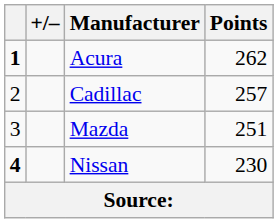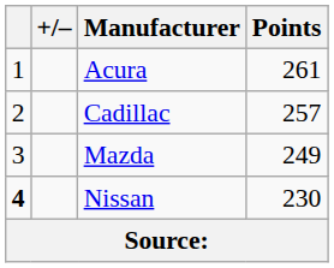 <table class="wikitable" style="font-size: 95%;">
 <tr>
 <th scope="col"></th>
 <th scope="col">+/–</th>
 <th scope="col">Manufacturer</th>
 <th scope="col">Points</th>
 </tr>
 <tr>
-<td align=center><strong>1</strong></td>
+<td align=center>1</td>
 <td align="left"></td>
 <td> <a href='#'>Acura</a></td>
-<td align=right>262</td>
+<td align=right>261</td>
 </tr>
 <tr>
 <td align=center>2</td>
 <td align="left"></td>
 <td> <a href='#'>Cadillac</a></td>
 <td align=right>257</td>
 </tr>
 <tr>
 <td align=center>3</td>
 <td align="left"></td>
 <td> <a href='#'>Mazda</a></td>
-<td align=right>251</td>
+<td align=right>249</td>
 </tr>
 <tr>
 <td align=center><strong>4</strong></td>
 <td align="left"></td>
 <td> <a href='#'>Nissan</a></td>
 <td align=right>230</td>
 </tr>
 <tr>
 <th colspan=5>Source:</th>
 </tr>
 </table>
